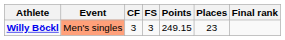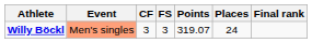 <table class="wikitable" border="1" style="font-size:90%">
 <tr>
 <th>Athlete</th>
 <th>Event</th>
 <th>CF</th>
 <th>FS</th>
 <th>Points</th>
 <th>Places</th>
 <th>Final rank</th>
 </tr>
 <tr align=center>
 <td align=left><strong><a href='#'>Willy Böckl</a></strong></td>
 <td style="background: lightsalmon;">Men's singles</td>
 <td>3</td>
 <td>3</td>
-<td>249.15</td>
-<td>23</td>
+<td>319.07</td>
+<td>24</td>
 <td></td>
 </tr>
 </table>
